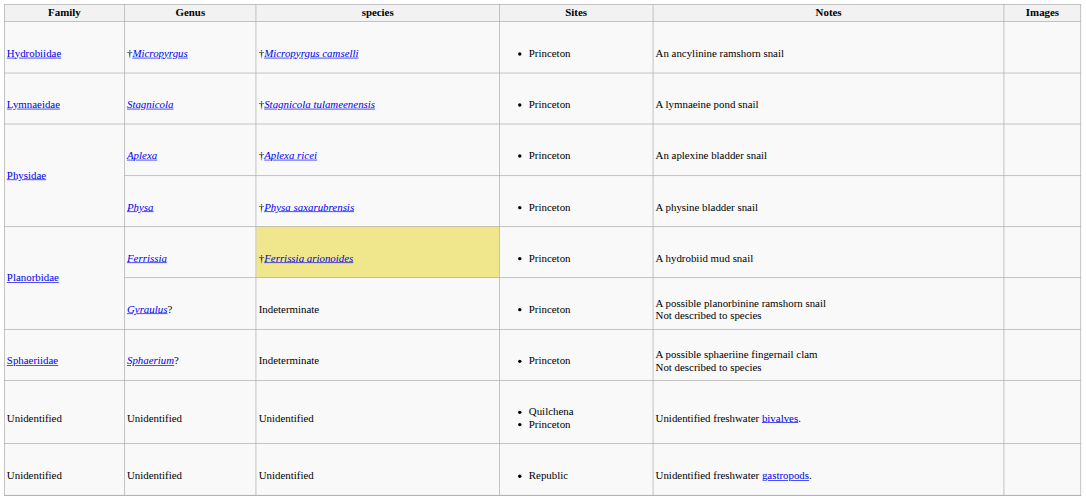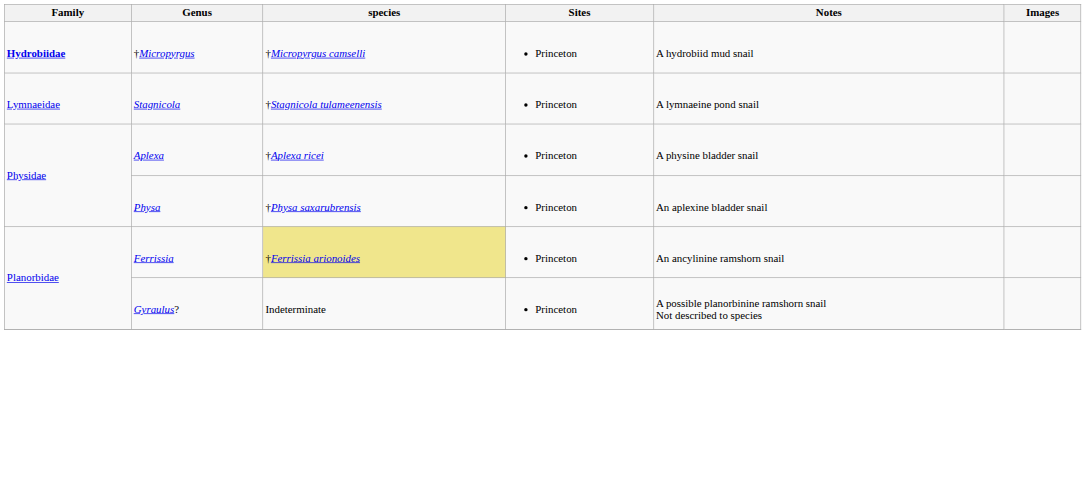 <table class="wikitable sortable"  style="margin:auto; width:100%;">
 <tr>
 <th>Family</th>
 <th>Genus</th>
 <th>species</th>
 <th>Sites</th>
 <th>Notes</th>
 <th>Images</th>
 </tr>
 <tr>
-<td><br><a href='#'>Hydrobiidae</a></td>
+<td><strong><br><a href='#'>Hydrobiidae</a></strong></td>
 <td><br>†<em><a href='#'>Micropyrgus</a></em></td>
 <td><br>†<em><a href='#'>Micropyrgus camselli</a></em></td>
 <td><br><ul><li>Princeton</li></ul></td>
-<td><br>An ancylinine ramshorn snail</td>
+<td><br>A hydrobiid mud snail</td>
 <td></td>
 </tr>
 <tr>
 <td><br><a href='#'>Lymnaeidae</a></td>
 <td><br><em><a href='#'>Stagnicola</a></em></td>
 <td><br>†<em><a href='#'>Stagnicola tulameenensis</a></em></td>
 <td><br><ul><li>Princeton</li></ul></td>
 <td><br>A lymnaeine pond snail</td>
 <td></td>
 </tr>
 <tr>
 <td rowspan=2><a href='#'>Physidae</a></td>
 <td><br><em><a href='#'>Aplexa</a></em></td>
 <td><br>†<em><a href='#'>Aplexa ricei</a></em></td>
 <td><br><ul><li>Princeton</li></ul></td>
-<td><br>An aplexine bladder snail</td>
+<td><br>A physine bladder snail</td>
 <td></td>
 </tr>
 <tr>
 <td><br><em><a href='#'>Physa</a></em></td>
 <td><br>†<em><a href='#'>Physa saxarubrensis</a></em></td>
 <td><br><ul><li>Princeton</li></ul></td>
-<td><br>A physine bladder snail</td>
+<td><br>An aplexine bladder snail</td>
 <td></td>
 </tr>
 <tr>
 <td rowspan=2><a href='#'>Planorbidae</a></td>
 <td><br><em><a href='#'>Ferrissia</a></em></td>
 <td style="background: khaki;"><br>†<em><a href='#'>Ferrissia arionoides</a></em></td>
 <td><br><ul><li>Princeton</li></ul></td>
-<td><br>A hydrobiid mud snail</td>
+<td><br>An ancylinine ramshorn snail</td>
 <td></td>
 </tr>
 <tr>
 <td><br><em><a href='#'>Gyraulus</a></em>?</td>
 <td><br>Indeterminate</td>
 <td><br><ul><li>Princeton</li></ul></td>
 <td><br>A possible planorbinine ramshorn snail<br> Not described to species</td>
 <td></td>
 </tr>
 <tr>
-<td><br><a href='#'>Sphaeriidae</a></td>
-<td><br><em><a href='#'>Sphaerium</a></em>?</td>
-<td><br>Indeterminate</td>
-<td><br><ul><li>Princeton</li></ul></td>
-<td><br>A possible sphaeriine fingernail clam<br> Not described to species</td>
-<td></td>
-</tr>
-<tr>
-<td><br>Unidentified</td>
-<td><br>Unidentified</td>
-<td><br>Unidentified</td>
-<td><br><ul><li>Quilchena</li><li>Princeton</li></ul></td>
-<td><br>Unidentified freshwater <a href='#'>bivalves</a>.</td>
-<td></td>
-</tr>
-<tr>
-<td><br>Unidentified</td>
-<td><br>Unidentified</td>
-<td><br>Unidentified</td>
-<td><br><ul><li>Republic</li></ul></td>
-<td><br>Unidentified freshwater <a href='#'>gastropods</a>.</td>
-<td><br></td>
-</tr>
-<tr>
 </tr>
 </table>
